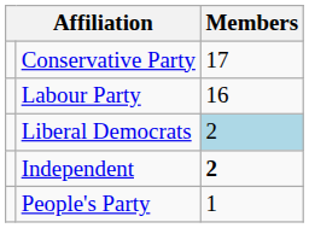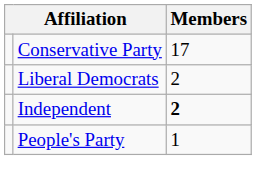 <table class="wikitable">
 <tr>
 <th colspan="2">Affiliation</th>
 <th>Members</th>
 </tr>
 <tr>
 <td></td>
 <td><a href='#'>Conservative Party</a></td>
 <td>17</td>
 </tr>
 <tr>
 <td></td>
-<td><a href='#'>Labour Party</a></td>
-<td>16</td>
-</tr>
-<tr>
-<td></td>
 <td><a href='#'>Liberal Democrats</a></td>
-<td style="background: lightblue;">2</td>
+<td>2</td>
 </tr>
 <tr>
 <td></td>
 <td><a href='#'>Independent</a></td>
 <td><strong>2</strong></td>
 </tr>
 <tr>
 <td></td>
 <td><a href='#'>People's Party</a></td>
 <td>1</td>
 </tr>
 </table>
